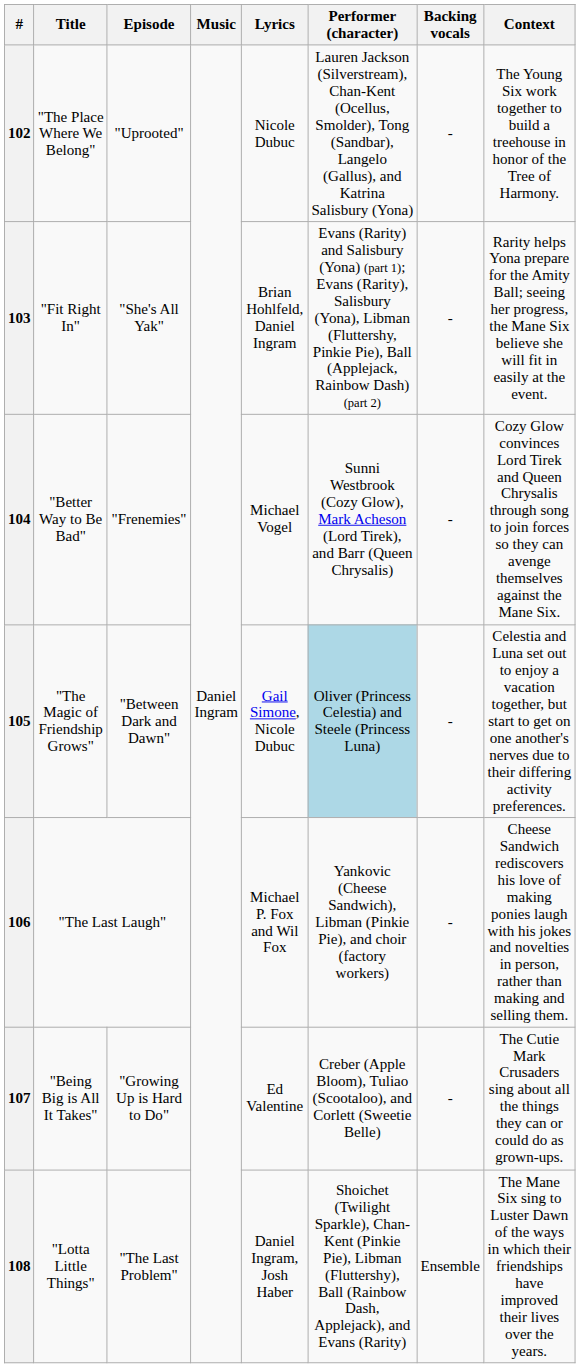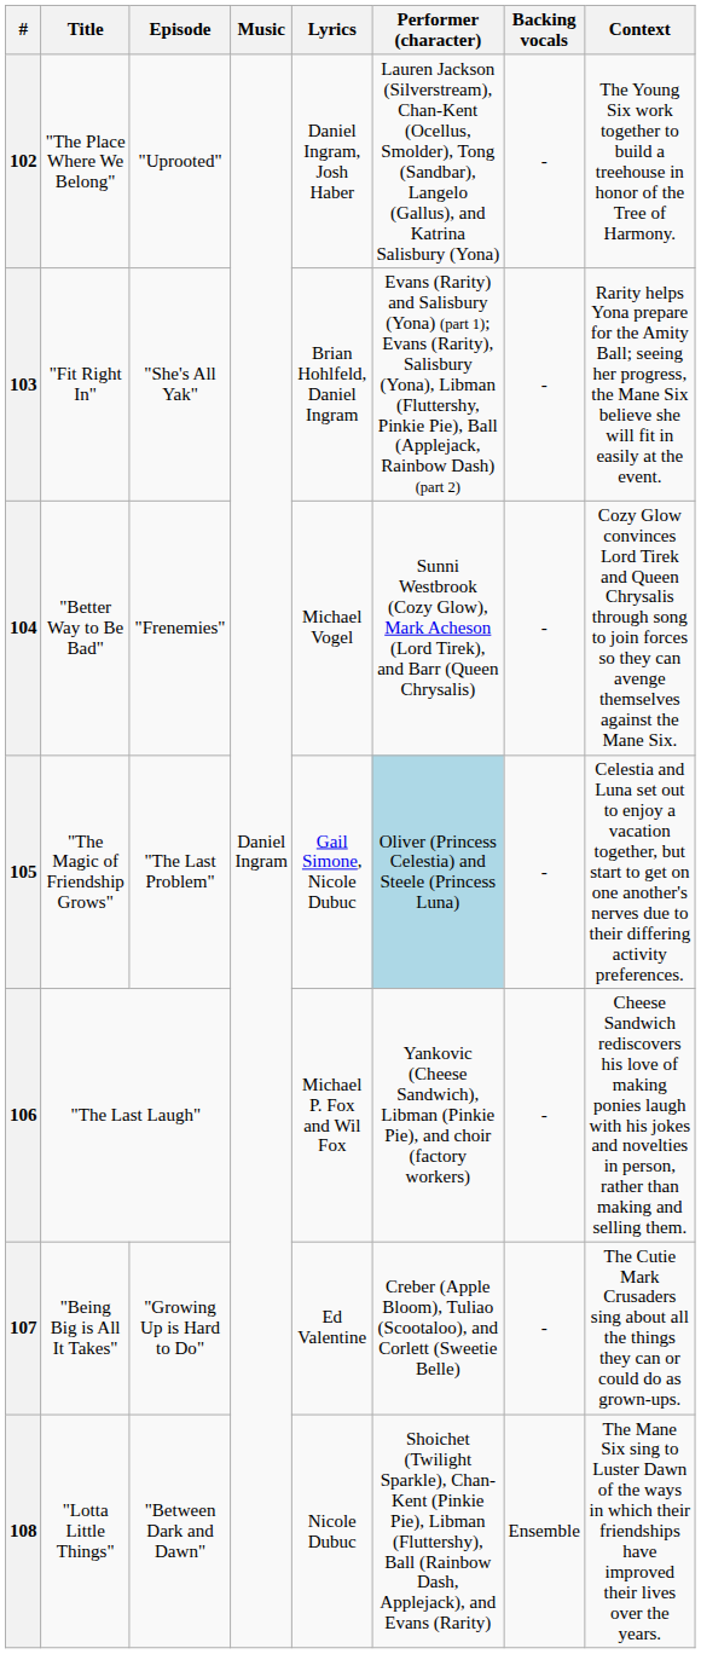 <table class="wikitable sortable" style="text-align: center">
 <tr>
 <th>#</th>
 <th><strong>Title</strong></th>
 <th><strong>Episode</strong></th>
 <th>Music</th>
 <th>Lyrics</th>
 <th><strong>Performer (character)</strong></th>
 <th><strong>Backing vocals</strong></th>
 <th>Context</th>
 </tr>
 <tr>
 <th>102</th>
 <td>"The Place Where We Belong"</td>
 <td>"Uprooted"</td>
 <td rowspan=7>Daniel Ingram</td>
-<td>Nicole Dubuc</td>
+<td>Daniel Ingram, Josh Haber</td>
 <td>Lauren Jackson (Silverstream), Chan-Kent (Ocellus, Smolder), Tong (Sandbar), Langelo (Gallus), and Katrina Salisbury (Yona)</td>
 <td>-</td>
 <td>The Young Six work together to build a treehouse in honor of the Tree of Harmony.</td>
 </tr>
 <tr>
 <th>103</th>
 <td>"Fit Right In"</td>
 <td>"She's All Yak"</td>
 <td>Brian Hohlfeld, Daniel Ingram</td>
 <td>Evans (Rarity) and Salisbury (Yona) <small>(part 1)</small>; Evans (Rarity), Salisbury (Yona), Libman (Fluttershy, Pinkie Pie), Ball (Applejack, Rainbow Dash) <small>(part 2)</small></td>
 <td>-</td>
 <td>Rarity helps Yona prepare for the Amity Ball; seeing her progress, the Mane Six believe she will fit in easily at the event.</td>
 </tr>
 <tr>
 <th>104</th>
 <td>"Better Way to Be Bad"</td>
 <td>"Frenemies"</td>
 <td>Michael Vogel</td>
 <td>Sunni Westbrook (Cozy Glow), <a href='#'>Mark Acheson</a> (Lord Tirek), and Barr (Queen Chrysalis)</td>
 <td>-</td>
 <td>Cozy Glow convinces Lord Tirek and Queen Chrysalis through song to join forces so they can avenge themselves against the Mane Six.</td>
 </tr>
 <tr>
 <th>105</th>
 <td>"The Magic of Friendship Grows"</td>
-<td>"Between Dark and Dawn"</td>
+<td>"The Last Problem"</td>
 <td><a href='#'>Gail Simone</a>, Nicole Dubuc</td>
 <td style="background: lightblue;">Oliver (Princess Celestia) and Steele (Princess Luna)</td>
 <td>-</td>
 <td>Celestia and Luna set out to enjoy a vacation together, but start to get on one another's nerves due to their differing activity preferences.</td>
 </tr>
 <tr>
 <th>106</th>
 <td colspan=2>"The Last Laugh"</td>
 <td>Michael P. Fox and Wil Fox</td>
 <td>Yankovic (Cheese Sandwich), Libman (Pinkie Pie), and choir (factory workers)</td>
 <td>-</td>
 <td>Cheese Sandwich rediscovers his love of making ponies laugh with his jokes and novelties in person, rather than making and selling them.</td>
 </tr>
 <tr>
 <th>107</th>
 <td>"Being Big is All It Takes"</td>
 <td>"Growing Up is Hard to Do"</td>
 <td>Ed Valentine</td>
 <td>Creber (Apple Bloom), Tuliao (Scootaloo), and Corlett (Sweetie Belle)</td>
 <td>-</td>
 <td>The Cutie Mark Crusaders sing about all the things they can or could do as grown-ups.</td>
 </tr>
 <tr>
 <th>108</th>
 <td>"Lotta Little Things"</td>
-<td>"The Last Problem"</td>
-<td>Daniel Ingram, Josh Haber</td>
+<td>"Between Dark and Dawn"</td>
+<td>Nicole Dubuc</td>
 <td>Shoichet (Twilight Sparkle), Chan-Kent (Pinkie Pie), Libman (Fluttershy), Ball (Rainbow Dash, Applejack), and Evans (Rarity)</td>
 <td>Ensemble</td>
 <td>The Mane Six sing to Luster Dawn of the ways in which their friendships have improved their lives over the years.</td>
 </tr>
 </table>
